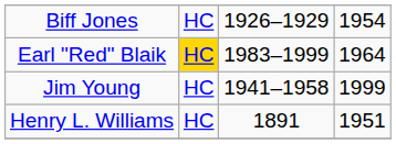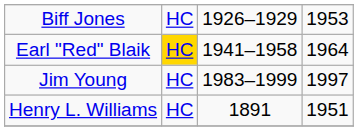 <table class="wikitable" style="text-align:center">
 <tr>
 </tr>
 <tr>
 <td><a href='#'>Biff Jones</a></td>
 <td><a href='#'>HC</a></td>
 <td>1926–1929</td>
-<td>1954</td>
+<td>1953</td>
 </tr>
 <tr>
 <td><a href='#'>Earl "Red" Blaik</a></td>
 <td style="background: gold;"><a href='#'>HC</a></td>
-<td>1983–1999</td>
+<td>1941–1958</td>
 <td>1964</td>
 </tr>
 <tr>
 <td><a href='#'>Jim Young</a></td>
 <td><a href='#'>HC</a></td>
-<td>1941–1958</td>
-<td>1999</td>
+<td>1983–1999</td>
+<td>1997</td>
 </tr>
 <tr>
 <td><a href='#'>Henry L. Williams</a></td>
 <td><a href='#'>HC</a></td>
 <td>1891</td>
 <td>1951</td>
 </tr>
 <tr>
 </tr>
 </table>
